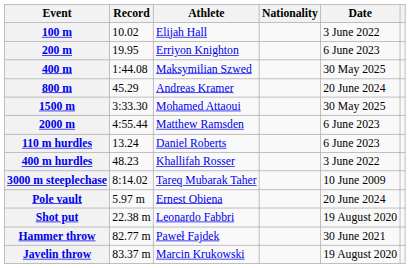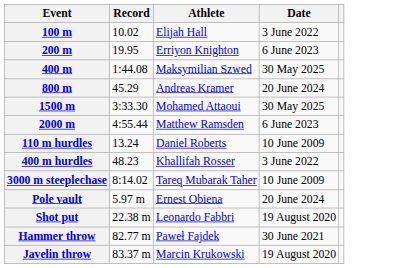 <table class="wikitable plainrowheaders sticky-header">
 <tr>
 <th scope="col">Event</th>
 <th scope="col">Record</th>
 <th scope="col">Athlete</th>
-<th scope="col">Nationality</th>
 <th scope="col">Date</th>
 <th scope="col"></th>
 </tr>
 <tr>
 <th scope="row"><a href='#'>100 m</a></th>
 <td>10.02 </td>
 <td><a href='#'>Elijah Hall</a></td>
-<td></td>
 <td>3 June 2022</td>
 <td></td>
 </tr>
 <tr>
 <th scope="row"><a href='#'>200 m</a></th>
 <td>19.95 </td>
 <td><a href='#'>Erriyon Knighton</a></td>
-<td></td>
 <td>6 June 2023</td>
 <td></td>
 </tr>
 <tr>
 <th scope="row"><a href='#'>400 m</a></th>
 <td>1:44.08</td>
 <td><a href='#'>Maksymilian Szwed</a></td>
-<td></td>
 <td>30 May 2025</td>
 <td></td>
 </tr>
 <tr>
 <th scope="row"><a href='#'>800 m</a></th>
 <td>45.29</td>
 <td><a href='#'>Andreas Kramer</a></td>
-<td></td>
 <td>20 June 2024</td>
 <td></td>
 </tr>
 <tr>
 <th scope="row"><a href='#'>1500 m</a></th>
 <td>3:33.30</td>
 <td><a href='#'>Mohamed Attaoui</a></td>
-<td></td>
 <td>30 May 2025</td>
 <td></td>
 </tr>
 <tr>
 <th scope="row"><a href='#'>2000 m</a></th>
 <td>4:55.44</td>
 <td><a href='#'>Matthew Ramsden</a></td>
-<td></td>
 <td>6 June 2023</td>
 <td></td>
 </tr>
 <tr>
 <th scope="row"><a href='#'>110 m hurdles</a></th>
 <td>13.24</td>
 <td><a href='#'>Daniel Roberts</a></td>
-<td></td>
-<td>6 June 2023</td>
+<td>10 June 2009</td>
 <td></td>
 </tr>
 <tr>
 <th scope="row"><a href='#'>400 m hurdles</a></th>
 <td>48.23</td>
 <td><a href='#'>Khallifah Rosser</a></td>
-<td></td>
 <td>3 June 2022</td>
 <td></td>
 </tr>
 <tr>
 <th scope="row"><a href='#'>3000 m steeplechase</a></th>
 <td>8:14.02</td>
 <td><a href='#'>Tareq Mubarak Taher</a></td>
-<td></td>
 <td>10 June 2009</td>
 <td></td>
 </tr>
 <tr>
 <th scope="row"><a href='#'>Pole vault</a></th>
 <td>5.97 m</td>
 <td><a href='#'>Ernest Obiena</a></td>
-<td></td>
 <td>20 June 2024</td>
 <td></td>
 </tr>
 <tr>
 <th scope="row"><a href='#'>Shot put</a></th>
 <td>22.38 m</td>
 <td><a href='#'>Leonardo Fabbri</a></td>
-<td></td>
 <td>19 August 2020</td>
 <td></td>
 </tr>
 <tr>
 <th scope="row"><a href='#'>Hammer throw</a></th>
 <td>82.77 m</td>
 <td><a href='#'>Paweł Fajdek</a></td>
-<td></td>
 <td>30 June 2021</td>
 <td></td>
 </tr>
 <tr>
 <th scope="row"><a href='#'>Javelin throw</a></th>
 <td>83.37 m</td>
 <td><a href='#'>Marcin Krukowski</a></td>
-<td></td>
 <td>19 August 2020</td>
 <td></td>
 </tr>
 </table>
